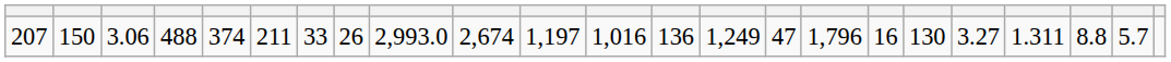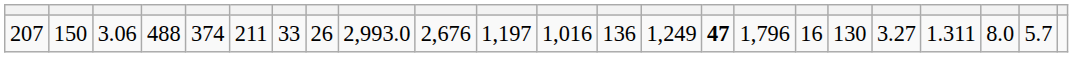 <table class="wikitable"  style="font-size: 95%; text-align:center;">
 <tr>
 <th></th>
 <th></th>
 <th></th>
 <th></th>
 <th></th>
 <th></th>
 <th></th>
 <th></th>
 <th></th>
 <th></th>
 <th></th>
 <th></th>
 <th></th>
 <th></th>
 <th></th>
 <th></th>
 <th></th>
 <th></th>
 <th></th>
 <th></th>
 <th></th>
 <th></th>
 <th></th>
 </tr>
 <tr>
 <td>207</td>
 <td>150</td>
 <td>3.06</td>
 <td>488</td>
 <td>374</td>
 <td>211</td>
 <td>33</td>
 <td>26</td>
 <td>2,993.0</td>
-<td>2,674</td>
+<td>2,676</td>
 <td>1,197</td>
 <td>1,016</td>
 <td>136</td>
 <td>1,249</td>
-<td>47</td>
+<td><strong>47</strong></td>
 <td>1,796</td>
 <td>16</td>
 <td>130</td>
 <td>3.27</td>
 <td>1.311</td>
-<td>8.8</td>
+<td>8.0</td>
 <td>5.7</td>
 <td></td>
 </tr>
 </table>
